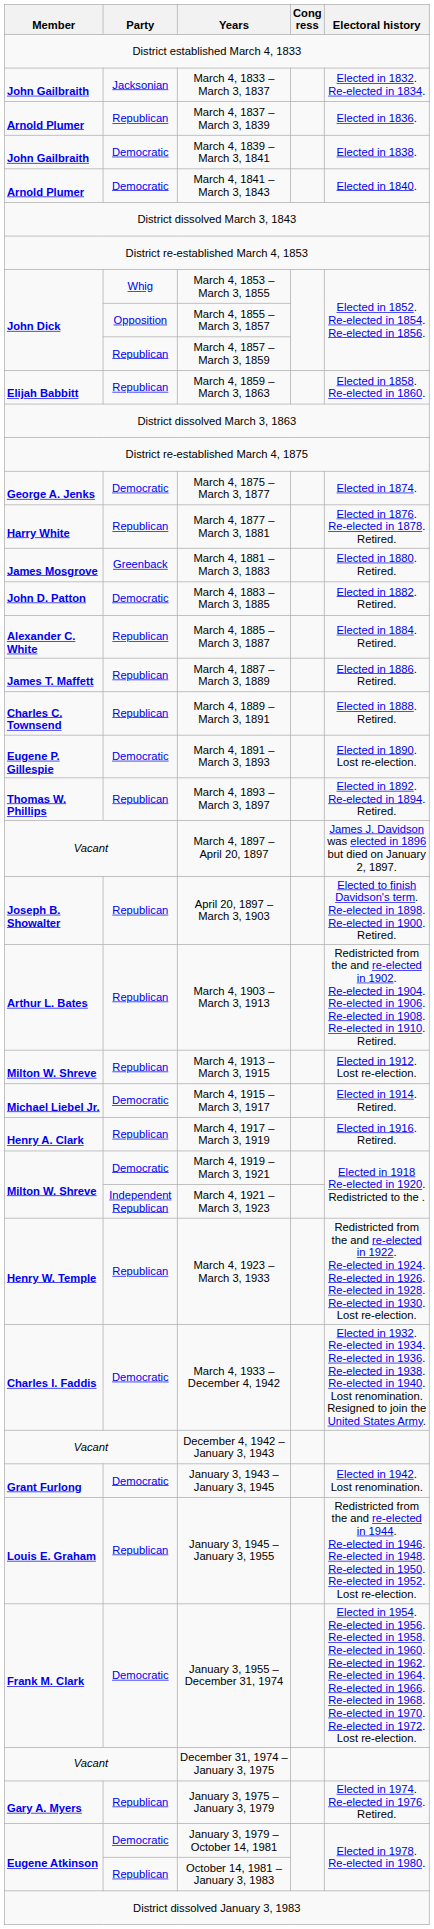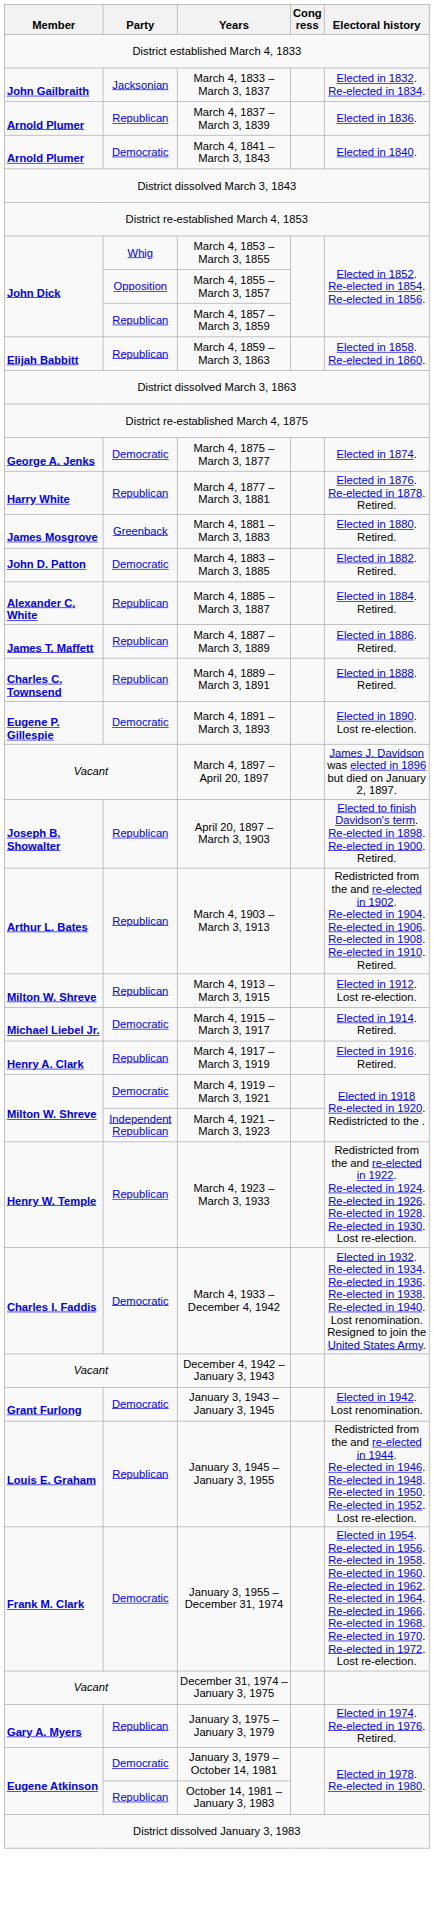 <table class=wikitable style="text-align:center">
 <tr valign=bottom>
 <th>Member</th>
 <th>Party</th>
 <th>Years</th>
 <th>Cong<br>ress</th>
 <th>Electoral history</th>
 </tr>
 <tr style="height:3em">
 <td colspan=5>District established March 4, 1833</td>
 </tr>
 <tr style="height:3em">
 <td align=left><br><strong><a href='#'>John Gailbraith</a></strong><br></td>
 <td><a href='#'>Jacksonian</a></td>
 <td nowrap>March 4, 1833 –<br>March 3, 1837</td>
 <td></td>
 <td><a href='#'>Elected in 1832</a>.<br><a href='#'>Re-elected in 1834</a>.<br></td>
 </tr>
 <tr style="height:3em">
 <td align=left><br><strong><a href='#'>Arnold Plumer</a></strong><br></td>
 <td><a href='#'>Republican</a></td>
 <td nowrap>March 4, 1837 –<br>March 3, 1839</td>
 <td></td>
 <td><a href='#'>Elected in 1836</a>.<br></td>
-</tr>
-<tr style="height:3em">
-<td align=left><br><strong><a href='#'>John Gailbraith</a></strong><br></td>
-<td><a href='#'>Democratic</a></td>
-<td nowrap>March 4, 1839 –<br>March 3, 1841</td>
-<td></td>
-<td><a href='#'>Elected in 1838</a>.<br></td>
 </tr>
 <tr style="height:3em">
 <td align=left><br><strong><a href='#'>Arnold Plumer</a></strong><br></td>
 <td><a href='#'>Democratic</a></td>
 <td nowrap>March 4, 1841 –<br>March 3, 1843</td>
 <td></td>
 <td><a href='#'>Elected in 1840</a>.<br></td>
 </tr>
 <tr style="height:3em">
 <td colspan=5>District dissolved March 3, 1843</td>
 </tr>
 <tr style="height:3em">
 <td colspan=5>District re-established March 4, 1853</td>
 </tr>
 <tr style="height:3em">
 <td nowrap rowspan=3 align=left><br><strong><a href='#'>John Dick</a></strong><br></td>
 <td><a href='#'>Whig</a></td>
 <td nowrap>March 4, 1853 –<br>March 3, 1855</td>
 <td rowspan=3></td>
 <td rowspan=3><a href='#'>Elected in 1852</a>.<br><a href='#'>Re-elected in 1854</a>.<br><a href='#'>Re-elected in 1856</a>.<br></td>
 </tr>
 <tr style="height:3em">
 <td><a href='#'>Opposition</a></td>
 <td nowrap>March 4, 1855 –<br>March 3, 1857</td>
 </tr>
 <tr style="height:3em">
 <td><a href='#'>Republican</a></td>
 <td nowrap>March 4, 1857 –<br>March 3, 1859</td>
 </tr>
 <tr style="height:3em">
 <td align=left><br><strong><a href='#'>Elijah Babbitt</a></strong><br></td>
 <td><a href='#'>Republican</a></td>
 <td nowrap>March 4, 1859 –<br>March 3, 1863</td>
 <td></td>
 <td><a href='#'>Elected in 1858</a>.<br><a href='#'>Re-elected in 1860</a>.<br></td>
 </tr>
 <tr style="height:3em">
 <td colspan=5>District dissolved March 3, 1863</td>
 </tr>
 <tr style="height:3em">
 <td colspan=5>District re-established March 4, 1875</td>
 </tr>
 <tr style="height:3em">
 <td align=left><br><strong><a href='#'>George A. Jenks</a></strong><br></td>
 <td><a href='#'>Democratic</a></td>
 <td nowrap>March 4, 1875 –<br>March 3, 1877</td>
 <td></td>
 <td><a href='#'>Elected in 1874</a>.<br></td>
 </tr>
 <tr style="height:3em">
 <td align=left><br><strong><a href='#'>Harry White</a></strong><br></td>
 <td><a href='#'>Republican</a></td>
 <td nowrap>March 4, 1877 –<br>March 3, 1881</td>
 <td></td>
 <td><a href='#'>Elected in 1876</a>.<br><a href='#'>Re-elected in 1878</a>.<br>Retired.</td>
 </tr>
 <tr style="height:3em">
 <td align=left><br><strong><a href='#'>James Mosgrove</a></strong><br></td>
 <td><a href='#'>Greenback</a></td>
 <td nowrap>March 4, 1881 –<br>March 3, 1883</td>
 <td></td>
 <td><a href='#'>Elected in 1880</a>.<br>Retired.</td>
 </tr>
 <tr style="height:3em">
 <td align=left><strong><a href='#'>John D. Patton</a></strong><br></td>
 <td><a href='#'>Democratic</a></td>
 <td nowrap>March 4, 1883 –<br>March 3, 1885</td>
 <td></td>
 <td><a href='#'>Elected in 1882</a>.<br>Retired.</td>
 </tr>
 <tr style="height:3em">
 <td align=left><br><strong><a href='#'>Alexander C. White</a></strong><br></td>
 <td><a href='#'>Republican</a></td>
 <td nowrap>March 4, 1885 –<br>March 3, 1887</td>
 <td></td>
 <td><a href='#'>Elected in 1884</a>.<br>Retired.</td>
 </tr>
 <tr style="height:3em">
 <td align=left><br><strong><a href='#'>James T. Maffett</a></strong><br></td>
 <td><a href='#'>Republican</a></td>
 <td nowrap>March 4, 1887 –<br>March 3, 1889</td>
 <td></td>
 <td><a href='#'>Elected in 1886</a>.<br>Retired.</td>
 </tr>
 <tr style="height:3em">
 <td align=left><br><strong><a href='#'>Charles C. Townsend</a></strong><br></td>
 <td><a href='#'>Republican</a></td>
 <td nowrap>March 4, 1889 –<br>March 3, 1891</td>
 <td></td>
 <td><a href='#'>Elected in 1888</a>.<br>Retired.</td>
 </tr>
 <tr style="height:3em">
 <td align=left><br><strong><a href='#'>Eugene P. Gillespie</a></strong><br></td>
 <td><a href='#'>Democratic</a></td>
 <td nowrap>March 4, 1891 –<br>March 3, 1893</td>
 <td></td>
 <td><a href='#'>Elected in 1890</a>.<br>Lost re-election.</td>
-</tr>
-<tr style="height:3em">
-<td align=left><br><strong><a href='#'>Thomas W. Phillips</a></strong><br></td>
-<td><a href='#'>Republican</a></td>
-<td nowrap>March 4, 1893 –<br>March 3, 1897</td>
-<td></td>
-<td><a href='#'>Elected in 1892</a>.<br><a href='#'>Re-elected in 1894</a>.<br>Retired.</td>
 </tr>
 <tr style="height:3em">
 <td colspan=2><em>Vacant</em></td>
 <td nowrap>March 4, 1897 –<br>April 20, 1897</td>
 <td></td>
 <td><a href='#'>James J. Davidson</a> was <a href='#'>elected in 1896</a> but died on January 2, 1897.</td>
 </tr>
 <tr style="height:3em">
 <td align=left><br><strong><a href='#'>Joseph B. Showalter</a></strong><br></td>
 <td><a href='#'>Republican</a></td>
 <td nowrap>April 20, 1897 –<br>March 3, 1903</td>
 <td></td>
 <td><a href='#'>Elected to finish Davidson's term</a>.<br><a href='#'>Re-elected in 1898</a>.<br><a href='#'>Re-elected in 1900</a>.<br>Retired.</td>
 </tr>
 <tr style="height:3em">
 <td align=left><br><strong><a href='#'>Arthur L. Bates</a></strong><br></td>
 <td><a href='#'>Republican</a></td>
 <td nowrap>March 4, 1903 –<br>March 3, 1913</td>
 <td></td>
 <td>Redistricted from the  and <a href='#'>re-elected in 1902</a>.<br><a href='#'>Re-elected in 1904</a>.<br><a href='#'>Re-elected in 1906</a>.<br><a href='#'>Re-elected in 1908</a>.<br><a href='#'>Re-elected in 1910</a>.<br>Retired.</td>
 </tr>
 <tr style="height:3em">
 <td align=left><br><strong><a href='#'>Milton W. Shreve</a></strong><br></td>
 <td><a href='#'>Republican</a></td>
 <td nowrap>March 4, 1913 –<br>March 3, 1915</td>
 <td></td>
 <td><a href='#'>Elected in 1912</a>.<br>Lost re-election.</td>
 </tr>
 <tr style="height:3em">
 <td align=left><br><strong><a href='#'>Michael Liebel Jr.</a></strong><br></td>
 <td><a href='#'>Democratic</a></td>
 <td nowrap>March 4, 1915 –<br>March 3, 1917</td>
 <td></td>
 <td><a href='#'>Elected in 1914</a>.<br>Retired.</td>
 </tr>
 <tr style="height:3em">
 <td align=left><br><strong><a href='#'>Henry A. Clark</a></strong><br></td>
 <td><a href='#'>Republican</a></td>
 <td nowrap>March 4, 1917 –<br>March 3, 1919</td>
 <td></td>
 <td><a href='#'>Elected in 1916</a>.<br>Retired.</td>
 </tr>
 <tr style="height:3em">
 <td rowspan="2" align="left"><br><strong><a href='#'>Milton W. Shreve</a></strong><br></td>
 <td><a href='#'>Democratic</a></td>
 <td nowrap>March 4, 1919 –<br>March 3, 1921</td>
 <td></td>
 <td rowspan="2"><a href='#'>Elected in 1918</a><br><a href='#'>Re-elected in 1920</a>.<br>Redistricted to the .</td>
 </tr>
 <tr style="height:3em">
 <td><a href='#'>Independent Republican</a></td>
 <td nowrap>March 4, 1921 –<br>March 3, 1923</td>
 <td></td>
 </tr>
 <tr style="height:3em">
 <td align=left><br><strong><a href='#'>Henry W. Temple</a></strong><br></td>
 <td><a href='#'>Republican</a></td>
 <td nowrap>March 4, 1923 –<br>March 3, 1933</td>
 <td></td>
 <td>Redistricted from the  and <a href='#'>re-elected in 1922</a>.<br><a href='#'>Re-elected in 1924</a>.<br><a href='#'>Re-elected in 1926</a>.<br><a href='#'>Re-elected in 1928</a>.<br><a href='#'>Re-elected in 1930</a>.<br>Lost re-election.</td>
 </tr>
 <tr style="height:3em">
 <td align=left><br><strong><a href='#'>Charles I. Faddis</a></strong><br></td>
 <td><a href='#'>Democratic</a></td>
 <td nowrap>March 4, 1933 –<br>December 4, 1942</td>
 <td></td>
 <td><a href='#'>Elected in 1932</a>.<br><a href='#'>Re-elected in 1934</a>.<br><a href='#'>Re-elected in 1936</a>.<br><a href='#'>Re-elected in 1938</a>.<br><a href='#'>Re-elected in 1940</a>.<br>Lost renomination.<br>Resigned to join the <a href='#'>United States Army</a>.</td>
 </tr>
 <tr style="height:3em">
 <td colspan=2><em>Vacant</em></td>
 <td nowrap>December 4, 1942 –<br>January 3, 1943</td>
 <td></td>
 <td></td>
 </tr>
 <tr style="height:3em">
 <td align=left><br><strong><a href='#'>Grant Furlong</a></strong><br></td>
 <td><a href='#'>Democratic</a></td>
 <td nowrap>January 3, 1943 –<br>January 3, 1945</td>
 <td></td>
 <td><a href='#'>Elected in 1942</a>.<br>Lost renomination.</td>
 </tr>
 <tr style="height:3em">
 <td align=left><br><strong><a href='#'>Louis E. Graham</a></strong><br></td>
 <td><a href='#'>Republican</a></td>
 <td nowrap>January 3, 1945 –<br>January 3, 1955</td>
 <td></td>
 <td>Redistricted from the  and <a href='#'>re-elected in 1944</a>.<br><a href='#'>Re-elected in 1946</a>.<br><a href='#'>Re-elected in 1948</a>.<br><a href='#'>Re-elected in 1950</a>.<br><a href='#'>Re-elected in 1952</a>.<br> Lost re-election.</td>
 </tr>
 <tr style="height:3em">
 <td align=left><br><strong><a href='#'>Frank M. Clark</a></strong><br></td>
 <td><a href='#'>Democratic</a></td>
 <td nowrap>January 3, 1955 –<br>December 31, 1974</td>
 <td></td>
 <td><a href='#'>Elected in 1954</a>.<br><a href='#'>Re-elected in 1956</a>.<br><a href='#'>Re-elected in 1958</a>.<br><a href='#'>Re-elected in 1960</a>.<br><a href='#'>Re-elected in 1962</a>.<br><a href='#'>Re-elected in 1964</a>.<br><a href='#'>Re-elected in 1966</a>.<br><a href='#'>Re-elected in 1968</a>.<br><a href='#'>Re-elected in 1970</a>.<br><a href='#'>Re-elected in 1972</a>.<br>Lost re-election.</td>
 </tr>
 <tr style="height:3em">
 <td colspan=2><em>Vacant</em></td>
 <td nowrap>December 31, 1974 –<br>January 3, 1975</td>
 <td></td>
 <td></td>
 </tr>
 <tr style="height:3em">
 <td align=left><br><strong><a href='#'>Gary A. Myers</a></strong><br></td>
 <td><a href='#'>Republican</a></td>
 <td nowrap>January 3, 1975 –<br>January 3, 1979</td>
 <td></td>
 <td><a href='#'>Elected in 1974</a>.<br><a href='#'>Re-elected in 1976</a>.<br>Retired.</td>
 </tr>
 <tr style="height:3em">
 <td nowrap rowspan=2 align=left><br><strong><a href='#'>Eugene Atkinson</a></strong><br></td>
 <td><a href='#'>Democratic</a></td>
 <td nowrap>January 3, 1979 –<br>October 14, 1981</td>
 <td rowspan=2></td>
 <td rowspan=2><a href='#'>Elected in 1978</a>.<br><a href='#'>Re-elected in 1980</a>.<br></td>
 </tr>
 <tr style="height:3em">
 <td><a href='#'>Republican</a></td>
 <td nowrap>October 14, 1981 –<br>January 3, 1983</td>
 </tr>
 <tr style="height:3em">
 <td colspan=5>District dissolved January 3, 1983</td>
 </tr>
 </table>
